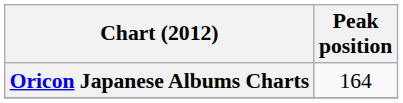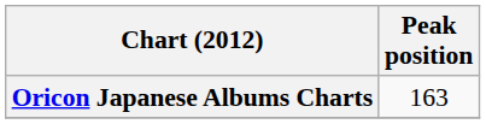 <table class="wikitable sortable plainrowheaders" style="text-align:center">
 <tr>
 <th scope="col">Chart (2012)</th>
 <th scope="col">Peak<br>position</th>
 </tr>
 <tr>
 <th scope="row"><a href='#'>Oricon</a> Japanese Albums Charts</th>
-<td align="center">164</td>
+<td align="center">163</td>
 </tr>
 <tr>
 </tr>
 </table>
